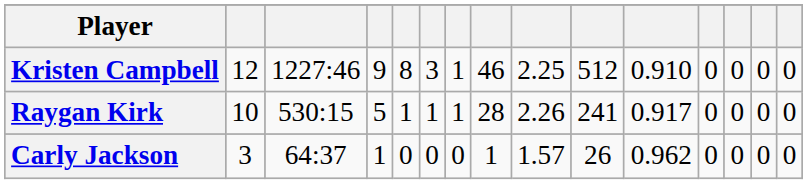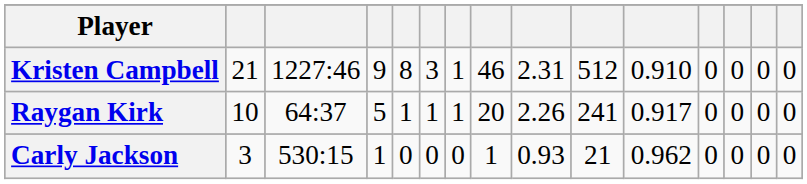 <table class="wikitable sortable" style="text-align:center">
 <tr>
 </tr>
 <tr>
 <th scope="col">Player</th>
 <th scope="col"></th>
 <th scope="col"></th>
 <th scope="col"></th>
 <th scope="col"></th>
 <th scope="col"></th>
 <th scope="col"></th>
 <th scope="col"></th>
 <th scope="col"></th>
 <th scope="col"></th>
 <th scope="col"></th>
 <th scope="col"></th>
 <th scope="col"></th>
 <th scope="col"></th>
 <th scope="col"></th>
 </tr>
 <tr>
 <th scope="row" style="text-align:left;"><a href='#'>Kristen Campbell</a></th>
-<td>12</td>
+<td>21</td>
 <td>1227:46</td>
 <td>9</td>
 <td>8</td>
 <td>3</td>
 <td>1</td>
 <td>46</td>
-<td>2.25</td>
+<td>2.31</td>
 <td>512</td>
 <td>0.910</td>
 <td>0</td>
 <td>0</td>
 <td>0</td>
 <td>0</td>
 </tr>
 <tr>
 <th scope="row" style="text-align:left;"><a href='#'>Raygan Kirk</a></th>
 <td>10</td>
-<td>530:15</td>
+<td>64:37</td>
 <td>5</td>
 <td>1</td>
 <td>1</td>
 <td>1</td>
-<td>28</td>
+<td>20</td>
 <td>2.26</td>
 <td>241</td>
 <td>0.917</td>
 <td>0</td>
 <td>0</td>
 <td>0</td>
 <td>0</td>
 </tr>
 <tr>
 <th scope="row" style="text-align:left;"><a href='#'>Carly Jackson</a></th>
 <td>3</td>
-<td>64:37</td>
+<td>530:15</td>
 <td>1</td>
 <td>0</td>
 <td>0</td>
 <td>0</td>
 <td>1</td>
-<td>1.57</td>
-<td>26</td>
+<td>0.93</td>
+<td>21</td>
 <td>0.962</td>
 <td>0</td>
 <td>0</td>
 <td>0</td>
 <td>0</td>
 </tr>
 </table>
